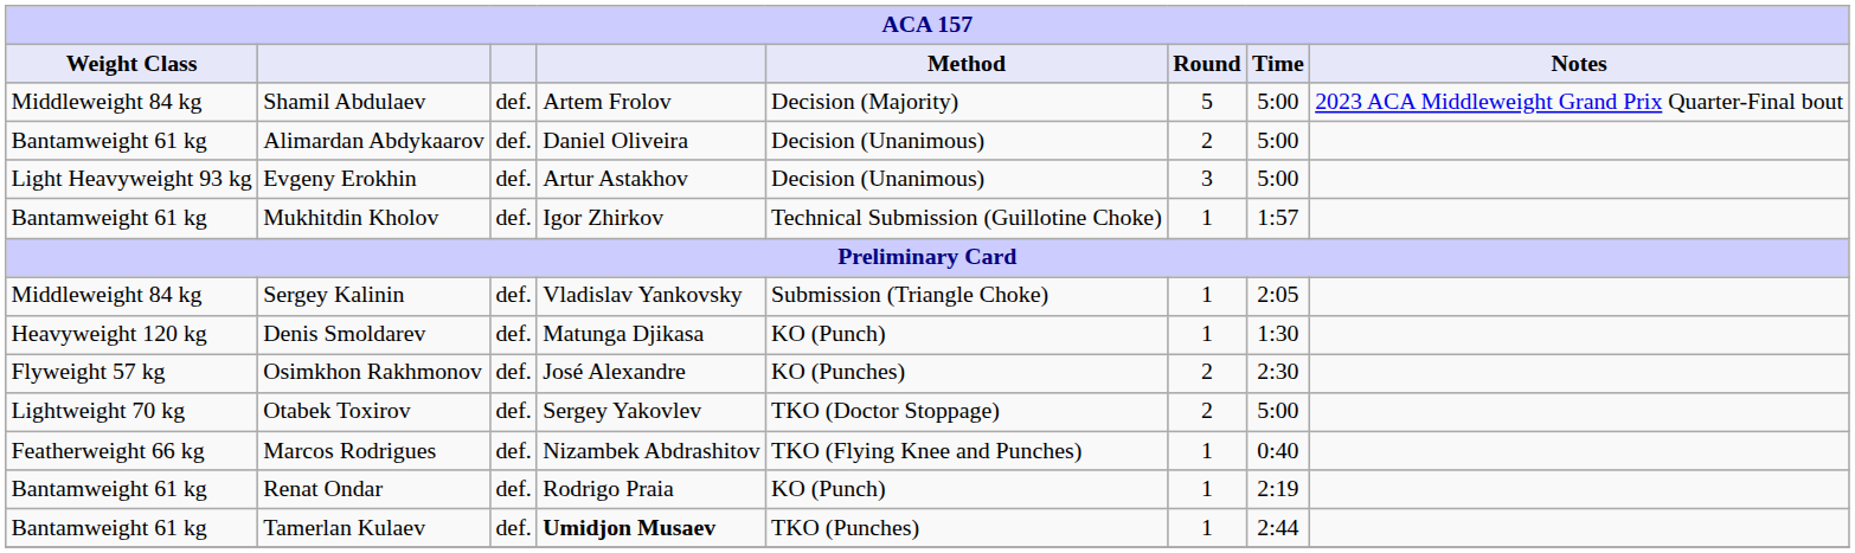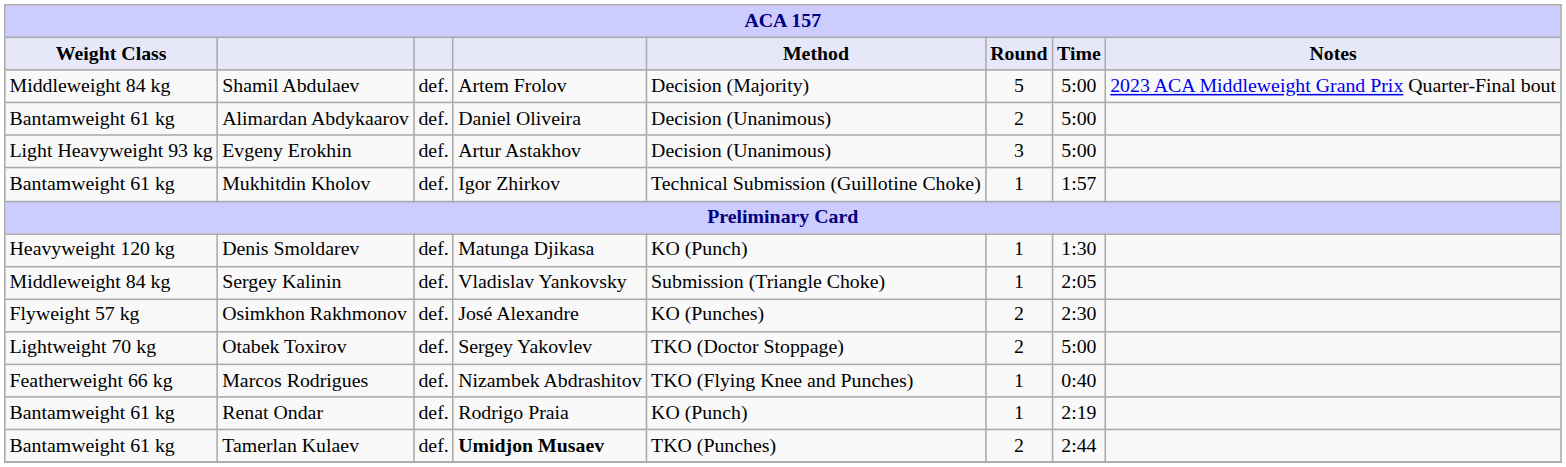 <table class="wikitable" style="font-size: 80%;">
 <tr>
 <th colspan="8" style="background-color: #ccf; color: #000080; text-align: center;"><strong>ACA 157</strong></th>
 </tr>
 <tr>
 <th colspan="1" style="background-color: #E6E8FA; color: #000000; text-align: center;">Weight Class</th>
 <th colspan="1" style="background-color: #E6E8FA; color: #000000; text-align: center;"></th>
 <th colspan="1" style="background-color: #E6E8FA; color: #000000; text-align: center;"></th>
 <th colspan="1" style="background-color: #E6E8FA; color: #000000; text-align: center;"></th>
 <th colspan="1" style="background-color: #E6E8FA; color: #000000; text-align: center;">Method</th>
 <th colspan="1" style="background-color: #E6E8FA; color: #000000; text-align: center;">Round</th>
 <th colspan="1" style="background-color: #E6E8FA; color: #000000; text-align: center;">Time</th>
 <th colspan="1" style="background-color: #E6E8FA; color: #000000; text-align: center;">Notes</th>
 </tr>
 <tr>
 <td>Middleweight 84 kg</td>
 <td> Shamil Abdulaev</td>
 <td>def.</td>
 <td> Artem Frolov</td>
 <td>Decision (Majority)</td>
 <td align=center>5</td>
 <td align=center>5:00</td>
 <td><a href='#'>2023 ACA Middleweight Grand Prix</a> Quarter-Final bout</td>
 </tr>
 <tr>
 <td>Bantamweight 61 kg</td>
 <td> Alimardan Abdykaarov</td>
 <td>def.</td>
 <td> Daniel Oliveira</td>
 <td>Decision (Unanimous)</td>
 <td align=center>2</td>
 <td align=center>5:00</td>
 <td></td>
 </tr>
 <tr>
 <td>Light Heavyweight 93 kg</td>
 <td> Evgeny Erokhin</td>
 <td>def.</td>
 <td> Artur Astakhov</td>
 <td>Decision (Unanimous)</td>
 <td align=center>3</td>
 <td align=center>5:00</td>
 <td></td>
 </tr>
 <tr>
 <td>Bantamweight 61 kg</td>
 <td> Mukhitdin Kholov</td>
 <td>def.</td>
 <td> Igor Zhirkov</td>
 <td>Technical Submission (Guillotine Choke)</td>
 <td align=center>1</td>
 <td align=center>1:57</td>
 <td></td>
 </tr>
 <tr>
 <th colspan="8" style="background-color: #ccf; color: #000080; text-align: center;"><strong>Preliminary Card</strong></th>
 </tr>
 <tr>
+<td>Heavyweight 120 kg</td>
+<td> Denis Smoldarev</td>
+<td>def.</td>
+<td> Matunga Djikasa</td>
+<td>KO (Punch)</td>
+<td align=center>1</td>
+<td align=center>1:30</td>
+<td></td>
+</tr>
+<tr>
 <td>Middleweight 84 kg</td>
 <td> Sergey Kalinin</td>
 <td>def.</td>
 <td> Vladislav Yankovsky</td>
 <td>Submission (Triangle Choke)</td>
 <td align=center>1</td>
 <td align=center>2:05</td>
-<td></td>
-</tr>
-<tr>
-<td>Heavyweight 120 kg</td>
-<td> Denis Smoldarev</td>
-<td>def.</td>
-<td> Matunga Djikasa</td>
-<td>KO (Punch)</td>
-<td align=center>1</td>
-<td align=center>1:30</td>
 <td></td>
 </tr>
 <tr>
 <td>Flyweight 57 kg</td>
 <td> Osimkhon Rakhmonov</td>
 <td>def.</td>
 <td> José Alexandre</td>
 <td>KO (Punches)</td>
 <td align=center>2</td>
 <td align=center>2:30</td>
 <td></td>
 </tr>
 <tr>
 <td>Lightweight 70 kg</td>
 <td> Otabek Toxirov</td>
 <td>def.</td>
 <td> Sergey Yakovlev</td>
 <td>TKO (Doctor Stoppage)</td>
 <td align=center>2</td>
 <td align=center>5:00</td>
 <td></td>
 </tr>
 <tr>
 <td>Featherweight 66 kg</td>
 <td> Marcos Rodrigues</td>
 <td>def.</td>
 <td> Nizambek Abdrashitov</td>
 <td>TKO (Flying Knee and Punches)</td>
 <td align=center>1</td>
 <td align=center>0:40</td>
 <td></td>
 </tr>
 <tr>
 <td>Bantamweight 61 kg</td>
 <td> Renat Ondar</td>
 <td>def.</td>
 <td> Rodrigo Praia</td>
 <td>KO (Punch)</td>
 <td align=center>1</td>
 <td align=center>2:19</td>
 <td></td>
 </tr>
 <tr>
 <td>Bantamweight 61 kg</td>
 <td> Tamerlan Kulaev</td>
 <td>def.</td>
 <td><strong> Umidjon Musaev</strong></td>
 <td>TKO (Punches)</td>
-<td align=center>1</td>
+<td align=center>2</td>
 <td align=center>2:44</td>
 <td></td>
 </tr>
 <tr>
 </tr>
 </table>
